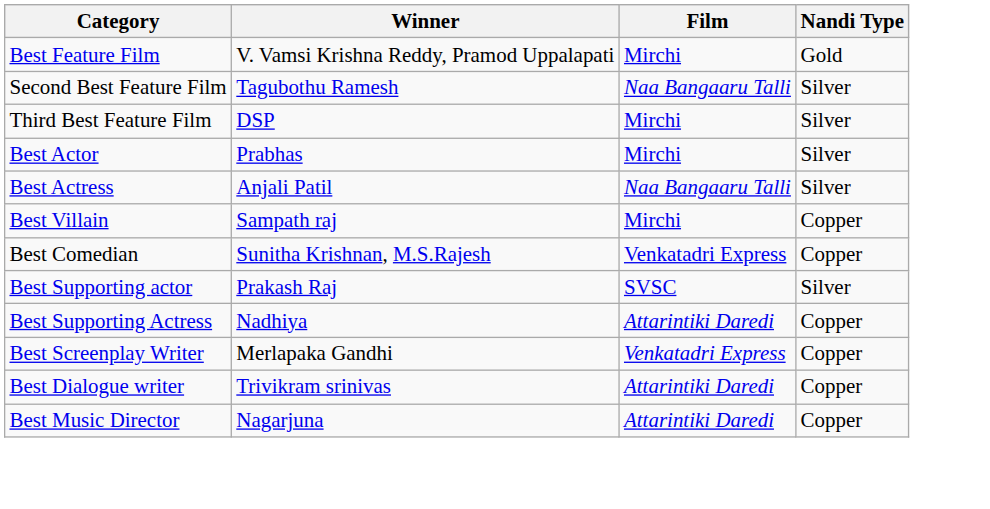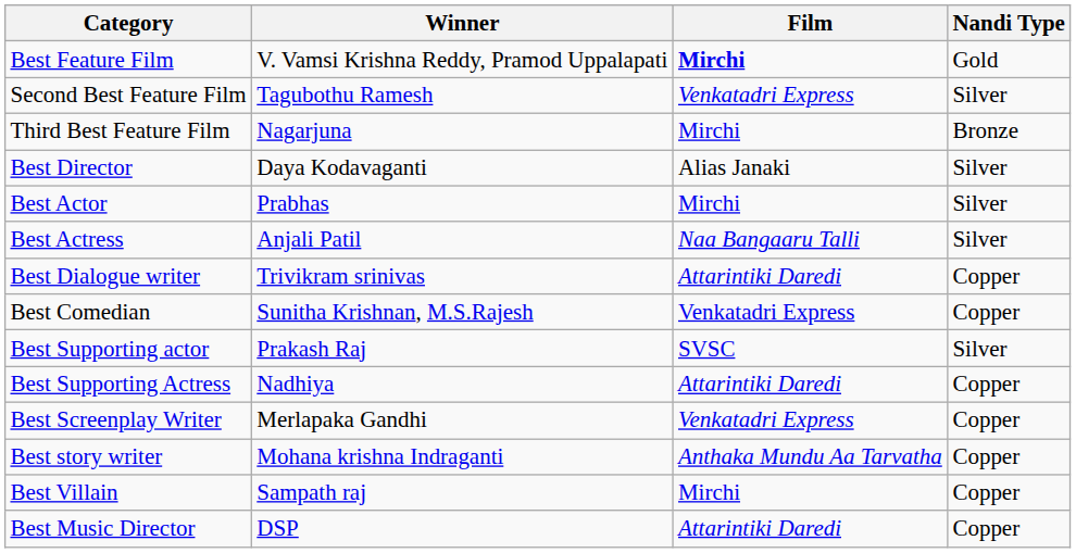 <table class="wikitable sortable">
 <tr style="background:#cccccf; text-align:center;">
 <th>Category</th>
 <th>Winner</th>
 <th>Film</th>
 <th>Nandi Type</th>
 </tr>
 <tr>
 <td><a href='#'>Best Feature Film</a></td>
 <td>V. Vamsi Krishna Reddy, Pramod Uppalapati</td>
-<td><a href='#'>Mirchi</a></td>
+<td><strong><a href='#'>Mirchi</a></strong></td>
 <td>Gold</td>
 </tr>
 <tr>
 <td>Second Best Feature Film</td>
 <td><a href='#'>Tagubothu Ramesh</a></td>
-<td><em><a href='#'>Naa Bangaaru Talli</a></em></td>
+<td><em><a href='#'>Venkatadri Express</a></em></td>
 <td>Silver</td>
 </tr>
 <tr>
 <td>Third Best Feature Film</td>
-<td><a href='#'>DSP</a></td>
+<td><a href='#'>Nagarjuna</a></td>
 <td><a href='#'>Mirchi</a></td>
+<td>Bronze</td>
+</tr>
+<tr>
+<td><a href='#'>Best Director</a></td>
+<td>Daya Kodavaganti</td>
+<td>Alias Janaki</td>
 <td>Silver</td>
 </tr>
 <tr>
 <td><a href='#'>Best Actor</a></td>
 <td><a href='#'>Prabhas</a></td>
 <td><a href='#'>Mirchi</a></td>
 <td>Silver</td>
 </tr>
 <tr>
 <td><a href='#'>Best Actress</a></td>
 <td><a href='#'>Anjali Patil</a></td>
 <td><em><a href='#'>Naa Bangaaru Talli</a></em></td>
 <td>Silver</td>
 </tr>
 <tr>
-<td><a href='#'>Best Villain</a></td>
-<td><a href='#'>Sampath raj</a></td>
-<td><a href='#'>Mirchi</a></td>
+<td><a href='#'>Best Dialogue writer</a></td>
+<td><a href='#'>Trivikram srinivas</a></td>
+<td><em><a href='#'>Attarintiki Daredi</a></em></td>
 <td>Copper</td>
 </tr>
 <tr>
 <td>Best Comedian</td>
 <td><a href='#'>Sunitha Krishnan</a>, <a href='#'>M.S.Rajesh</a></td>
 <td><a href='#'>Venkatadri Express</a></td>
 <td>Copper</td>
 </tr>
 <tr>
 <td><a href='#'>Best Supporting actor</a></td>
 <td><a href='#'>Prakash Raj</a></td>
 <td><a href='#'>SVSC</a></td>
 <td>Silver</td>
 </tr>
 <tr>
 <td><a href='#'>Best Supporting Actress</a></td>
 <td><a href='#'>Nadhiya</a></td>
 <td><em><a href='#'>Attarintiki Daredi</a></em></td>
 <td>Copper</td>
 </tr>
 <tr>
 <td><a href='#'>Best Screenplay Writer</a></td>
 <td>Merlapaka Gandhi</td>
 <td><em><a href='#'>Venkatadri Express</a></em></td>
 <td>Copper</td>
 </tr>
 <tr>
-<td><a href='#'>Best Dialogue writer</a></td>
-<td><a href='#'>Trivikram srinivas</a></td>
-<td><em><a href='#'>Attarintiki Daredi</a></em></td>
+<td><a href='#'>Best story writer</a></td>
+<td><a href='#'>Mohana krishna Indraganti</a></td>
+<td><em><a href='#'>Anthaka Mundu Aa Tarvatha</a></em></td>
+<td>Copper</td>
+</tr>
+<tr>
+<td><a href='#'>Best Villain</a></td>
+<td><a href='#'>Sampath raj</a></td>
+<td><a href='#'>Mirchi</a></td>
 <td>Copper</td>
 </tr>
 <tr>
 <td><a href='#'>Best Music Director</a></td>
-<td><a href='#'>Nagarjuna</a></td>
+<td><a href='#'>DSP</a></td>
 <td><em><a href='#'>Attarintiki Daredi</a></em></td>
 <td>Copper</td>
 </tr>
 </table>
